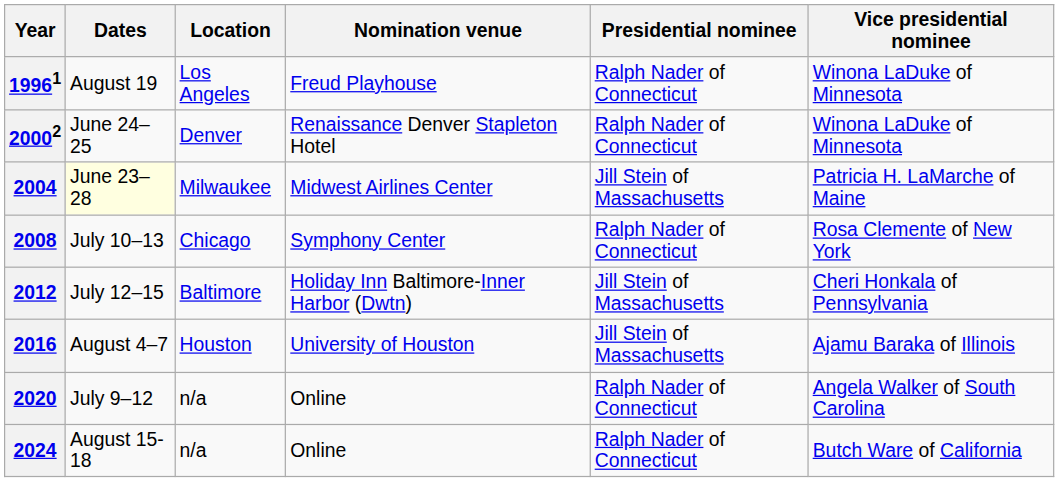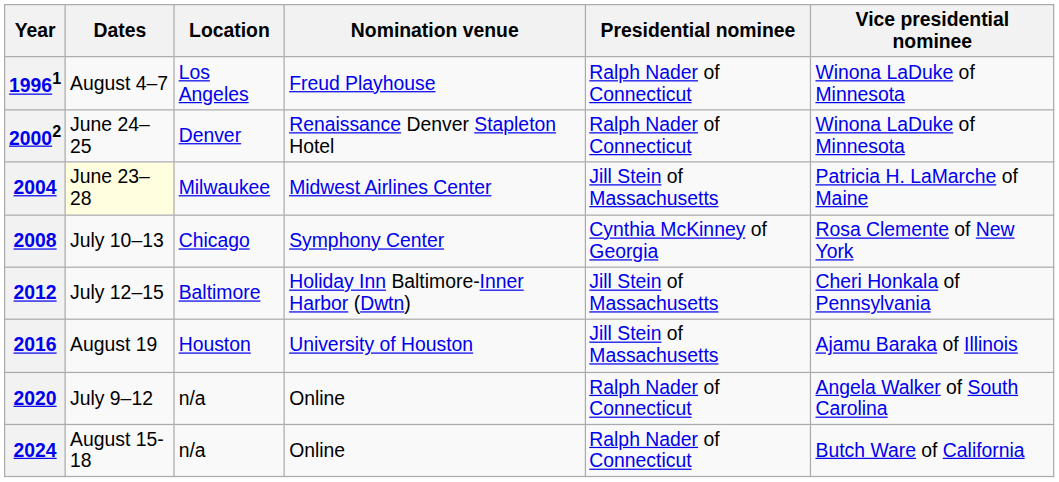 <table class="wikitable">
 <tr>
 <th scope="col">Year</th>
 <th scope="col">Dates</th>
 <th scope="col">Location</th>
 <th scope="col">Nomination venue</th>
 <th scope="col">Presidential nominee</th>
 <th scope="col">Vice presidential nominee</th>
 </tr>
 <tr>
 <th scope="row"><a href='#'>1996</a><sup>1</sup></th>
-<td>August 19</td>
+<td>August 4–7</td>
 <td><a href='#'>Los Angeles</a></td>
 <td><a href='#'>Freud Playhouse</a></td>
 <td><a href='#'>Ralph Nader</a> of <a href='#'>Connecticut</a></td>
 <td><a href='#'>Winona LaDuke</a> of <a href='#'>Minnesota</a></td>
 </tr>
 <tr>
 <th scope="row"><a href='#'>2000</a><sup>2</sup></th>
 <td>June 24–25</td>
 <td><a href='#'>Denver</a></td>
 <td><a href='#'>Renaissance</a> Denver <a href='#'>Stapleton</a> Hotel</td>
 <td><a href='#'>Ralph Nader</a> of <a href='#'>Connecticut</a></td>
 <td><a href='#'>Winona LaDuke</a> of <a href='#'>Minnesota</a></td>
 </tr>
 <tr>
 <th scope="row"><a href='#'>2004</a></th>
 <td style="background: lightyellow;">June 23–28</td>
 <td><a href='#'>Milwaukee</a></td>
 <td><a href='#'>Midwest Airlines Center</a></td>
 <td><a href='#'>Jill Stein</a> of <a href='#'>Massachusetts</a></td>
 <td><a href='#'>Patricia H. LaMarche</a> of <a href='#'>Maine</a></td>
 </tr>
 <tr>
 <th scope="row"><a href='#'>2008</a></th>
 <td>July 10–13</td>
 <td><a href='#'>Chicago</a></td>
 <td><a href='#'>Symphony Center</a></td>
-<td><a href='#'>Ralph Nader</a> of <a href='#'>Connecticut</a></td>
+<td><a href='#'>Cynthia McKinney</a> of <a href='#'>Georgia</a></td>
 <td><a href='#'>Rosa Clemente</a> of <a href='#'>New York</a></td>
 </tr>
 <tr>
 <th scope="row"><a href='#'>2012</a></th>
 <td>July 12–15</td>
 <td><a href='#'>Baltimore</a></td>
 <td><a href='#'>Holiday Inn</a> Baltimore-<a href='#'>Inner Harbor</a> (<a href='#'>Dwtn</a>)</td>
 <td><a href='#'>Jill Stein</a> of <a href='#'>Massachusetts</a></td>
 <td><a href='#'>Cheri Honkala</a> of <a href='#'>Pennsylvania</a></td>
 </tr>
 <tr>
 <th scope="row"><a href='#'>2016</a></th>
-<td>August 4–7</td>
+<td>August 19</td>
 <td><a href='#'>Houston</a></td>
 <td><a href='#'>University of Houston</a></td>
 <td><a href='#'>Jill Stein</a> of <a href='#'>Massachusetts</a></td>
 <td><a href='#'>Ajamu Baraka</a> of <a href='#'>Illinois</a></td>
 </tr>
 <tr>
 <th scope="row"><a href='#'>2020</a></th>
 <td>July 9–12</td>
 <td>n/a</td>
 <td>Online</td>
 <td><a href='#'>Ralph Nader</a> of <a href='#'>Connecticut</a></td>
 <td><a href='#'>Angela Walker</a> of <a href='#'>South Carolina</a></td>
 </tr>
 <tr>
 <th scope="row"><a href='#'>2024</a></th>
 <td>August 15-18</td>
 <td>n/a</td>
 <td>Online</td>
 <td><a href='#'>Ralph Nader</a> of <a href='#'>Connecticut</a></td>
 <td><a href='#'>Butch Ware</a> of <a href='#'>California</a></td>
 </tr>
 </table>
